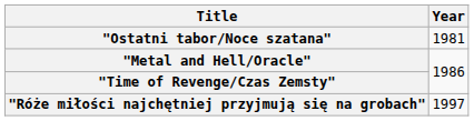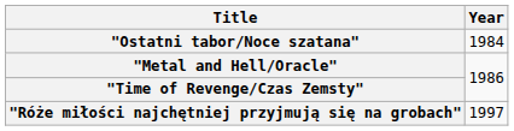 <table class="wikitable plainrowheaders" style="text-align:center;">
 <tr>
 <th scope="col">Title</th>
 <th scope="col">Year</th>
 </tr>
 <tr>
 <th scope="row">"Ostatni tabor/Noce szatana"</th>
-<td>1981</td>
+<td>1984</td>
 </tr>
 <tr>
 <th scope="row">"Metal and Hell/Oracle"</th>
 <td rowspan=2>1986</td>
 </tr>
 <tr>
 <th scope="row">"Time of Revenge/Czas Zemsty"</th>
 </tr>
 <tr>
 <th scope="row">"Róże miłości najchętniej przyjmują się na grobach"</th>
 <td>1997</td>
 </tr>
 </table>
